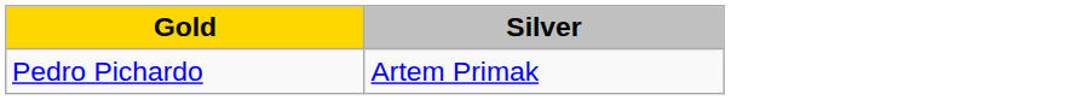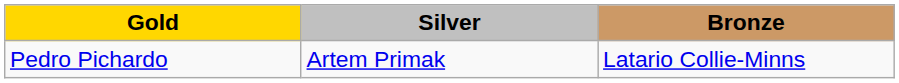 <table class="wikitable" style="text-align:left">
 <tr align="center">
 <td width=200 bgcolor=gold><strong>Gold</strong></td>
 <td width=200 bgcolor=silver><strong>Silver</strong></td>
+<td width=200 bgcolor=CC9966><strong>Bronze</strong></td>
 </tr>
 <tr>
 <td><a href='#'>Pedro Pichardo</a><br><em></em></td>
 <td><a href='#'>Artem Primak</a><br><em></em></td>
+<td><a href='#'>Latario Collie-Minns</a><br><em></em></td>
 </tr>
 </table>
